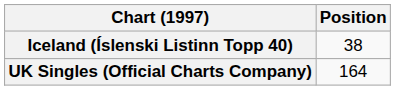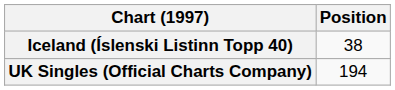 <table class="wikitable sortable plainrowheaders" style="text-align:center">
 <tr>
 <th>Chart (1997)</th>
 <th>Position</th>
 </tr>
 <tr>
 <th scope="row">Iceland (Íslenski Listinn Topp 40)</th>
 <td>38</td>
 </tr>
 <tr>
 <th scope="row">UK Singles (Official Charts Company)</th>
-<td>164</td>
+<td>194</td>
 </tr>
 </table>
